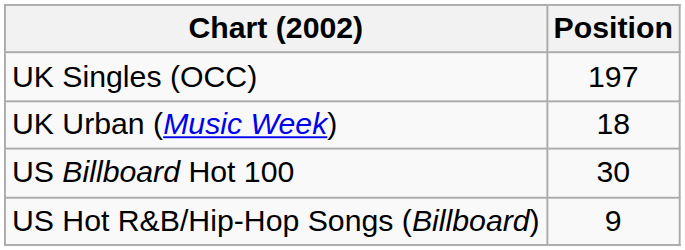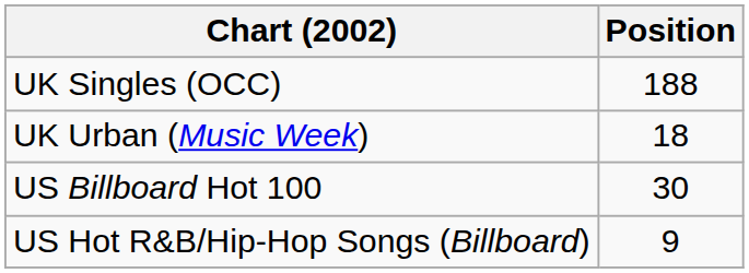 <table class="wikitable sortable">
 <tr>
 <th>Chart (2002)</th>
 <th>Position</th>
 </tr>
 <tr>
 <td>UK Singles (OCC)</td>
-<td align="center">197</td>
+<td align="center">188</td>
 </tr>
 <tr>
 <td>UK Urban (<em><a href='#'>Music Week</a></em>)</td>
 <td align="center">18</td>
 </tr>
 <tr>
 <td>US <em>Billboard</em> Hot 100</td>
 <td align="center">30</td>
 </tr>
 <tr>
 <td>US Hot R&B/Hip-Hop Songs (<em>Billboard</em>)</td>
 <td align="center">9</td>
 </tr>
 </table>
